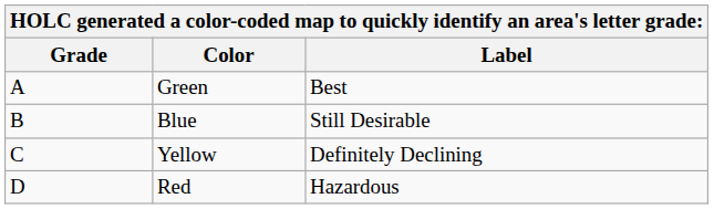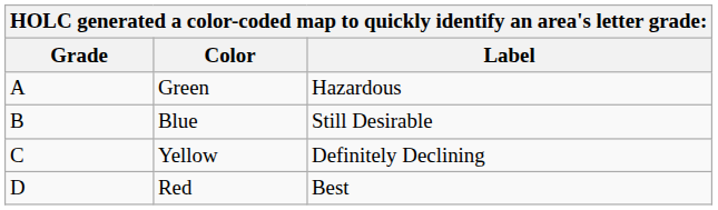 <table class="wikitable mw-collapsible">
 <tr>
 <th colspan="3">HOLC generated a color-coded map to quickly identify an area's letter grade:</th>
 </tr>
 <tr>
 <th>Grade</th>
 <th>Color</th>
 <th>Label</th>
 </tr>
 <tr>
 <td>A</td>
 <td>Green</td>
-<td>Best</td>
+<td>Hazardous</td>
 </tr>
 <tr>
 <td>B</td>
 <td>Blue</td>
 <td>Still Desirable</td>
 </tr>
 <tr>
 <td>C</td>
 <td>Yellow</td>
 <td>Definitely Declining</td>
 </tr>
 <tr>
 <td>D</td>
 <td>Red</td>
-<td>Hazardous</td>
+<td>Best</td>
 </tr>
 </table>
